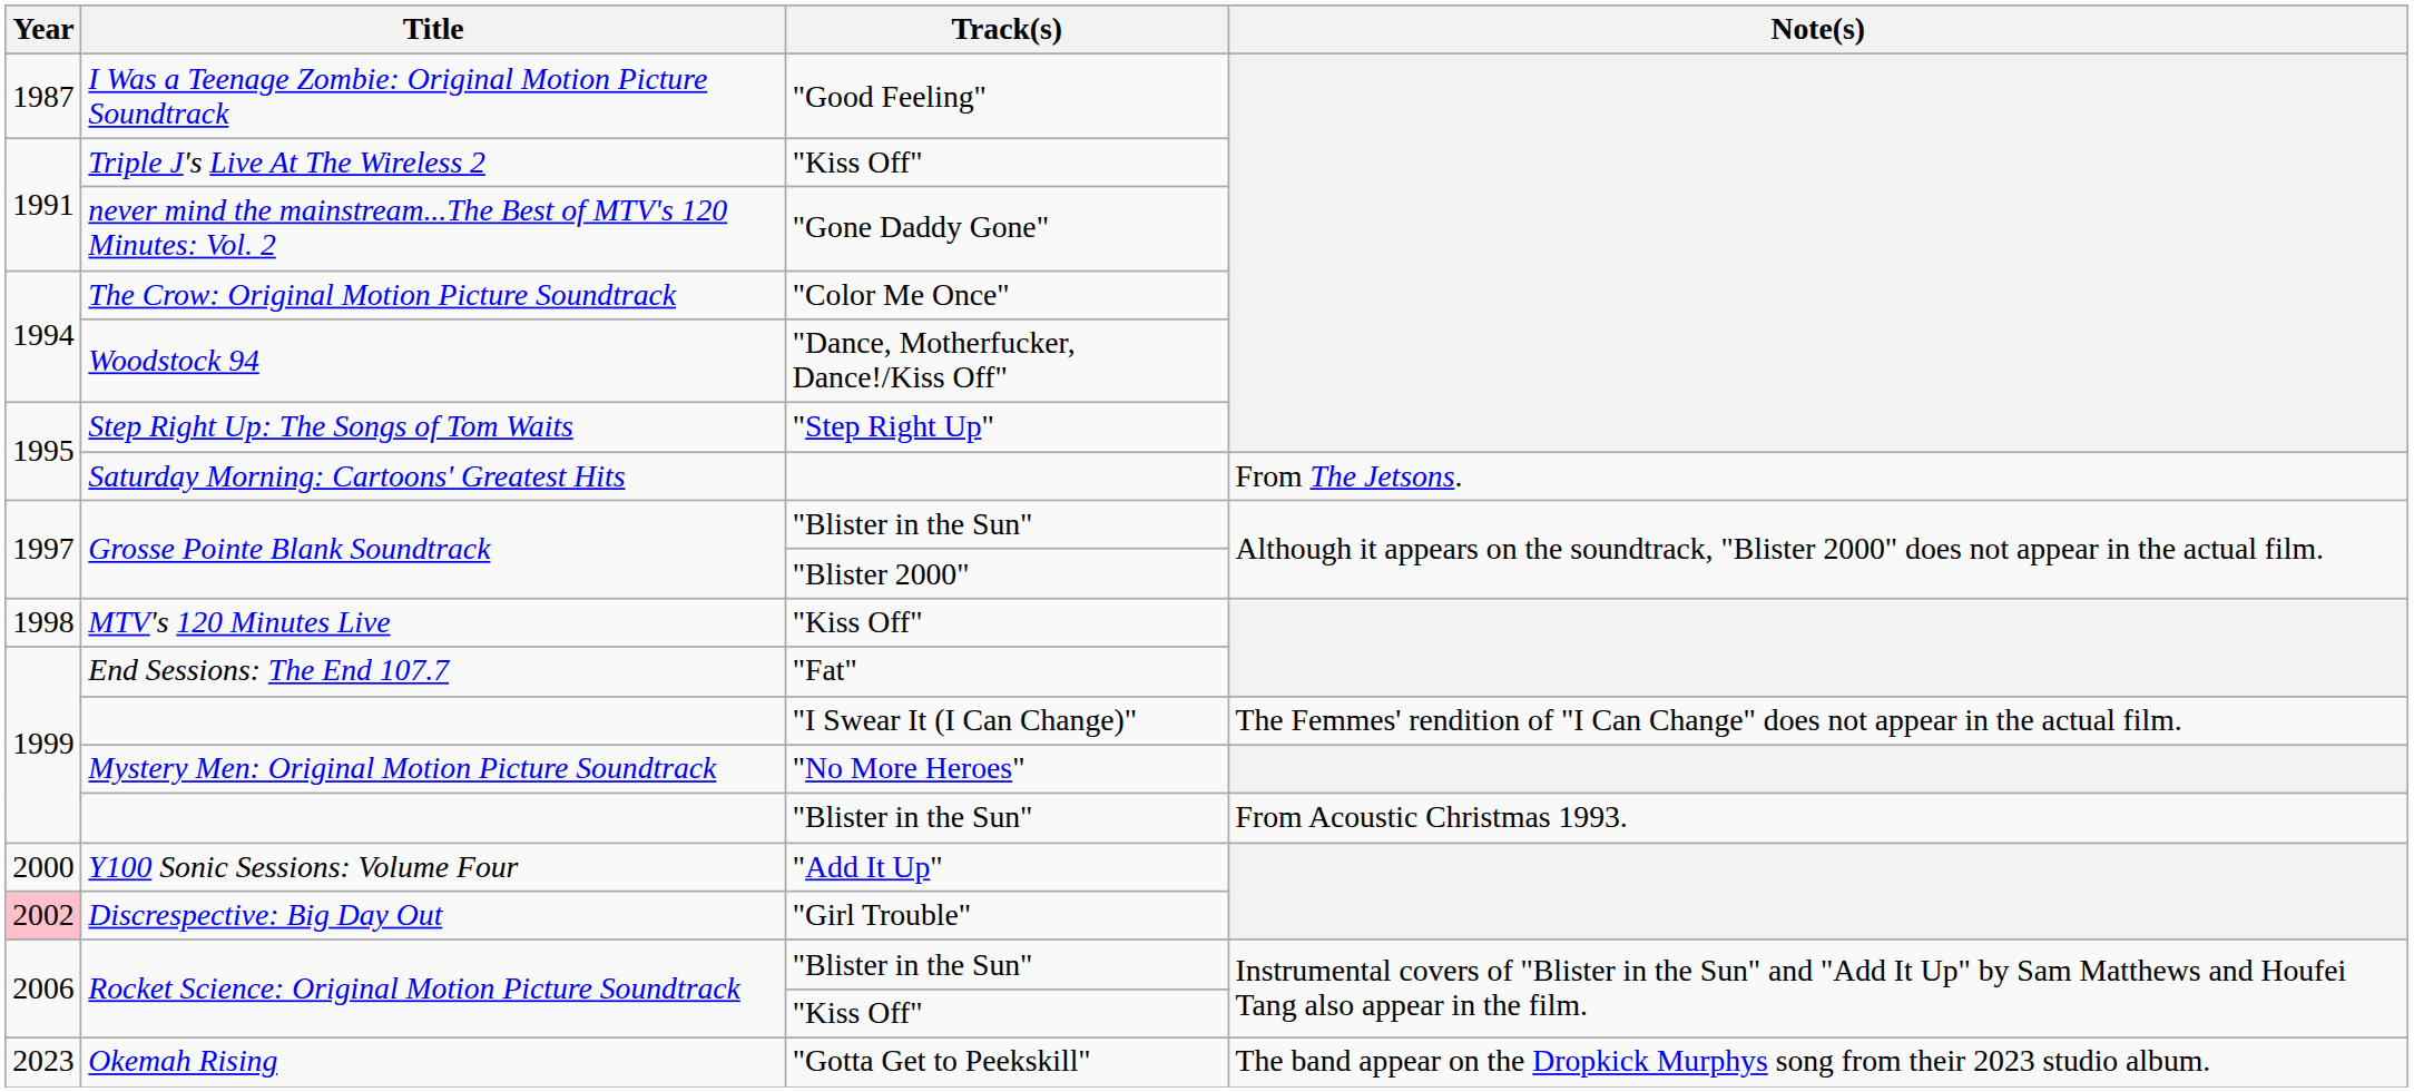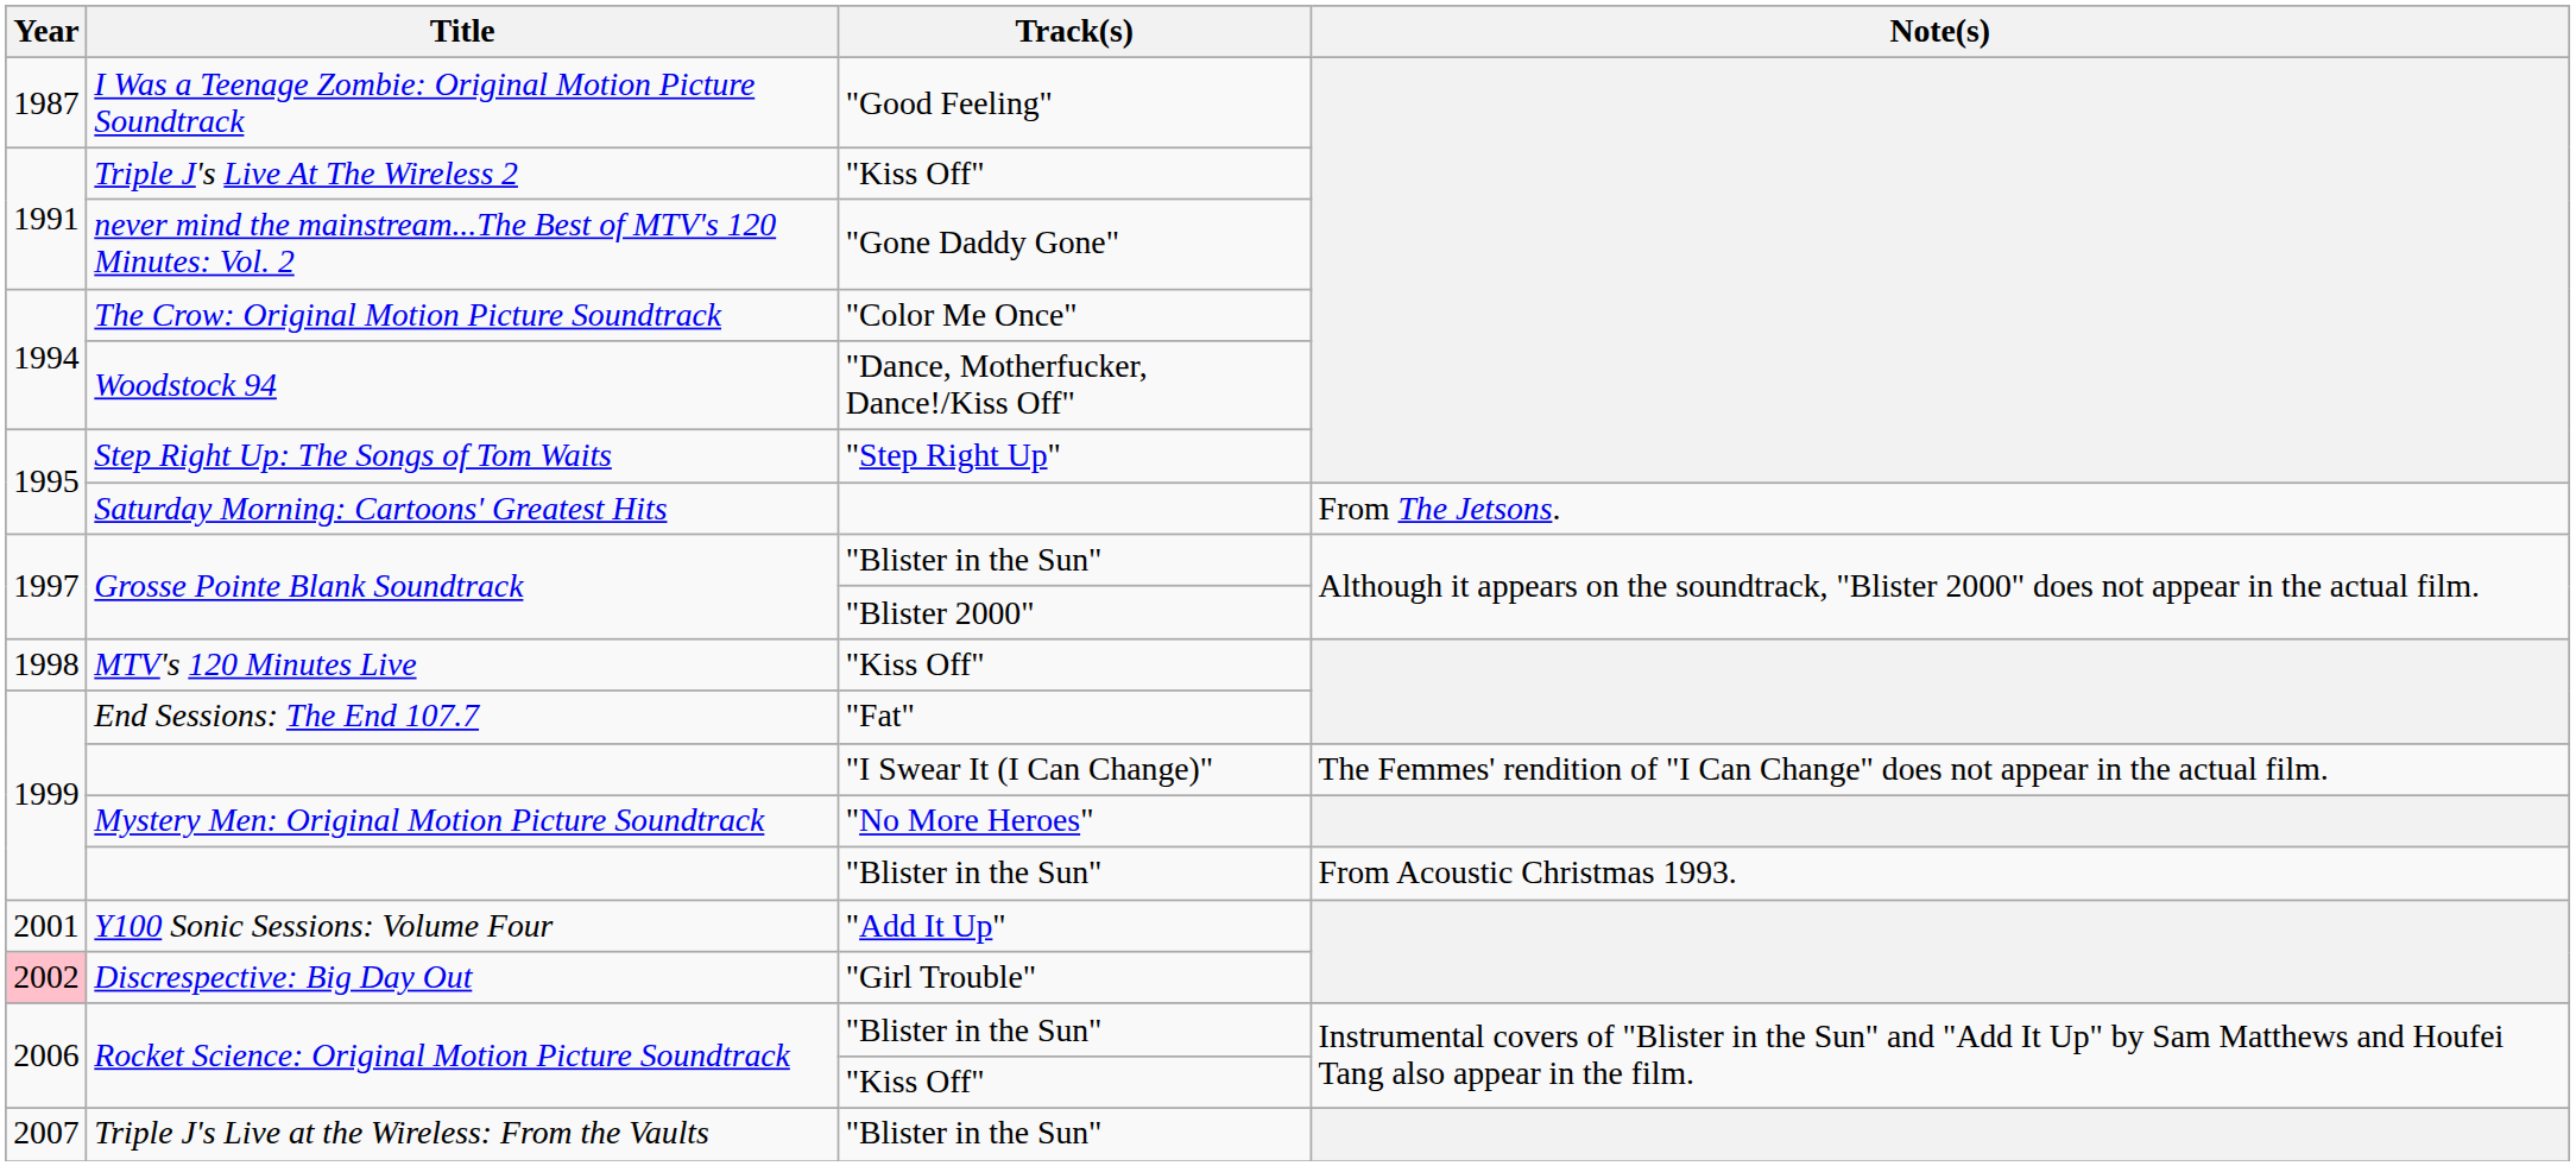 <table class="wikitable">
 <tr>
 <th>Year</th>
 <th>Title</th>
 <th>Track(s)</th>
 <th>Note(s)</th>
 </tr>
 <tr>
 <td>1987</td>
 <td><em><a href='#'>I Was a Teenage Zombie: Original Motion Picture Soundtrack</a></em></td>
 <td>"Good Feeling"</td>
 <th rowspan=6></th>
 </tr>
 <tr>
 <td rowspan=2>1991</td>
 <td><em><a href='#'>Triple J</a>'s <a href='#'>Live At The Wireless 2</a></em></td>
 <td>"Kiss Off" </td>
 </tr>
 <tr>
 <td><em><a href='#'>never mind the mainstream...The Best of MTV's 120 Minutes: Vol. 2</a></em></td>
 <td>"Gone Daddy Gone"</td>
 </tr>
 <tr>
 <td rowspan="2">1994</td>
 <td><em><a href='#'>The Crow: Original Motion Picture Soundtrack</a></em></td>
 <td>"Color Me Once"</td>
 </tr>
 <tr>
 <td><em><a href='#'>Woodstock 94</a></em></td>
 <td>"Dance, Motherfucker, Dance!/Kiss Off" </td>
 </tr>
 <tr>
 <td rowspan="2">1995</td>
 <td><em><a href='#'>Step Right Up: The Songs of Tom Waits</a></em></td>
 <td>"<a href='#'>Step Right Up</a>"</td>
 </tr>
 <tr>
 <td><em><a href='#'>Saturday Morning: Cartoons' Greatest Hits</a></em></td>
 <td></td>
 <td>From <em><a href='#'>The Jetsons</a></em>.</td>
 </tr>
 <tr>
 <td rowspan=2>1997</td>
 <td rowspan=2><em><a href='#'>Grosse Pointe Blank Soundtrack</a></em></td>
 <td>"Blister in the Sun"</td>
 <td rowspan=2>Although it appears on the soundtrack, "Blister 2000" does not appear in the actual film.</td>
 </tr>
 <tr>
 <td>"Blister 2000"</td>
 </tr>
 <tr>
 <td>1998</td>
 <td><em><a href='#'>MTV</a>'s <a href='#'>120 Minutes Live</a></em></td>
 <td>"Kiss Off" </td>
 <th rowspan=2></th>
 </tr>
 <tr>
 <td rowspan="4">1999</td>
 <td><em>End Sessions: <a href='#'>The End 107.7</a></em></td>
 <td>"Fat" </td>
 </tr>
 <tr>
 <td></td>
 <td>"I Swear It (I Can Change)"</td>
 <td>The Femmes' rendition of "I Can Change" does not appear in the actual film.</td>
 </tr>
 <tr>
 <td><em><a href='#'>Mystery Men: Original Motion Picture Soundtrack</a></em></td>
 <td>"<a href='#'>No More Heroes</a>"</td>
 <th></th>
 </tr>
 <tr>
 <td></td>
 <td>"Blister in the Sun" </td>
 <td>From Acoustic Christmas 1993.</td>
 </tr>
 <tr>
-<td>2000</td>
+<td>2001</td>
 <td><em><a href='#'>Y100</a> Sonic Sessions: Volume Four</em></td>
 <td>"<a href='#'>Add It Up</a>"</td>
 <th rowspan=2></th>
 </tr>
 <tr>
 <td style="background: pink;">2002</td>
 <td><em><a href='#'>Discrespective: Big Day Out</a></em></td>
 <td>"Girl Trouble" </td>
 </tr>
 <tr>
 <td rowspan=2>2006</td>
 <td rowspan=2><em><a href='#'>Rocket Science: Original Motion Picture Soundtrack</a></em></td>
 <td>"Blister in the Sun"</td>
 <td rowspan=2>Instrumental covers of "Blister in the Sun" and "Add It Up" by Sam Matthews and Houfei Tang also appear in the film.</td>
 </tr>
 <tr>
 <td>"Kiss Off"</td>
 </tr>
 <tr>
-<td>2023</td>
-<td><em><a href='#'>Okemah Rising</a></em></td>
-<td>"Gotta Get to Peekskill"</td>
-<td>The band appear on the <a href='#'>Dropkick Murphys</a> song from their 2023 studio album.</td>
+<td>2007</td>
+<td><em>Triple J's Live at the Wireless: From the Vaults</em></td>
+<td>"Blister in the Sun" </td>
+<th></th>
 </tr>
 </table>
